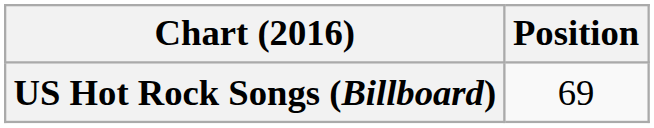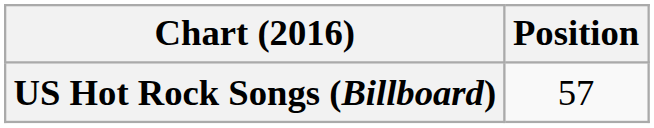 <table class="wikitable plainrowheaders">
 <tr>
 <th>Chart (2016)</th>
 <th>Position</th>
 </tr>
 <tr>
 <th scope="row">US Hot Rock Songs (<em>Billboard</em>)</th>
-<td style="text-align:center;">69</td>
+<td style="text-align:center;">57</td>
 </tr>
 </table>
